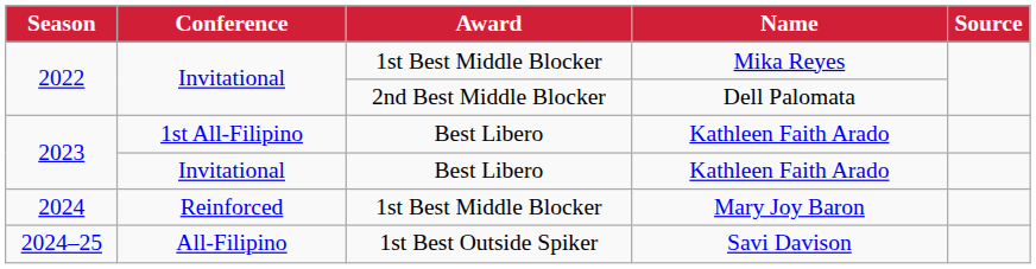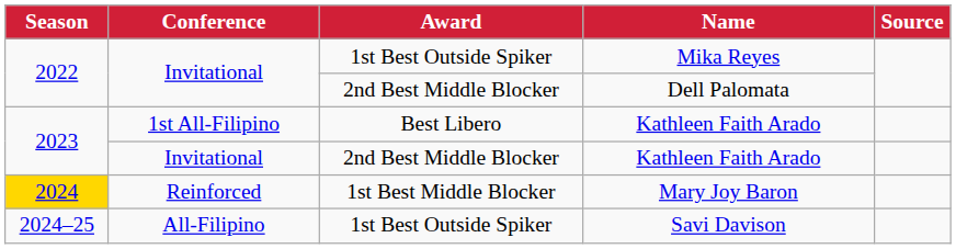 <table class="wikitable">
 <tr>
 <th width=70px style="background:#d11f37; color:white">Season</th>
 <th width=150px style="background:#d11f37; color:white">Conference</th>
 <th width=190px style="background:#d11f37; color:white">Award</th>
 <th width=210px style="background:#d11f37; color:white">Name</th>
 <th width=50px style="background:#d11f37; color:white">Source</th>
 </tr>
 <tr align=center>
 <td rowspan="2"><a href='#'>2022</a></td>
 <td rowspan="2"><a href='#'>Invitational</a></td>
-<td>1st Best Middle Blocker</td>
+<td>1st Best Outside Spiker</td>
 <td> <a href='#'>Mika Reyes</a></td>
 <td rowspan="2"></td>
 </tr>
 <tr align=center>
 <td>2nd Best Middle Blocker</td>
 <td> Dell Palomata</td>
 </tr>
 <tr align=center>
 <td rowspan="2"><a href='#'>2023</a></td>
 <td><a href='#'>1st All-Filipino</a></td>
 <td>Best Libero</td>
 <td> <a href='#'>Kathleen Faith Arado</a></td>
 <td></td>
 </tr>
 <tr align=center>
 <td><a href='#'>Invitational</a></td>
-<td>Best Libero</td>
+<td>2nd Best Middle Blocker</td>
 <td> <a href='#'>Kathleen Faith Arado</a></td>
 <td></td>
 </tr>
 <tr align=center>
-<td><a href='#'>2024</a></td>
+<td style="background: gold;"><a href='#'>2024</a></td>
 <td><a href='#'>Reinforced</a></td>
 <td>1st Best Middle Blocker</td>
 <td> <a href='#'>Mary Joy Baron</a></td>
 <td></td>
 </tr>
 <tr align=center>
 <td><a href='#'>2024–25</a></td>
 <td><a href='#'>All-Filipino</a></td>
 <td>1st Best Outside Spiker</td>
 <td>  <a href='#'>Savi Davison</a></td>
 <td></td>
 </tr>
 </table>
